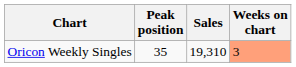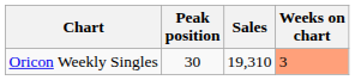 <table class="wikitable">
 <tr>
 <th>Chart</th>
 <th>Peak<br>position</th>
 <th>Sales</th>
 <th>Weeks on<br>chart</th>
 </tr>
 <tr>
 <td><a href='#'>Oricon</a> Weekly Singles</td>
-<td align="center">35</td>
+<td align="center">30</td>
 <td>19,310</td>
 <td style="background: lightsalmon;">3</td>
 </tr>
 </table>
